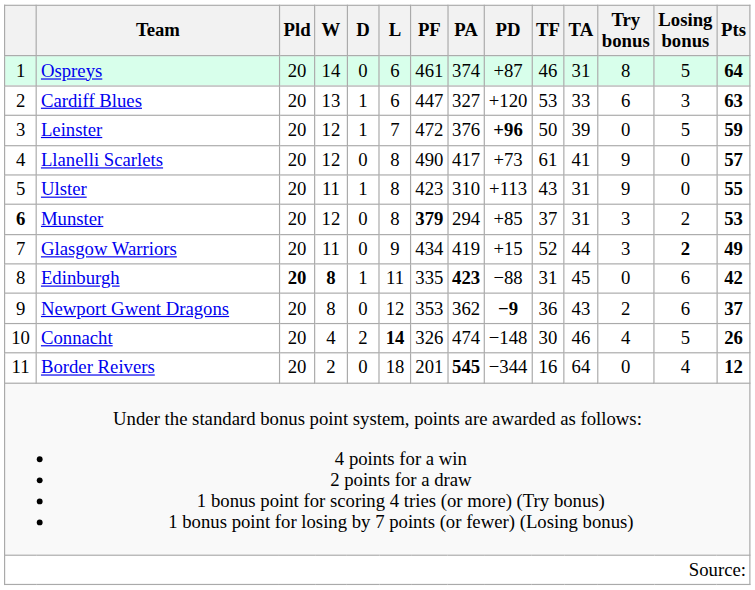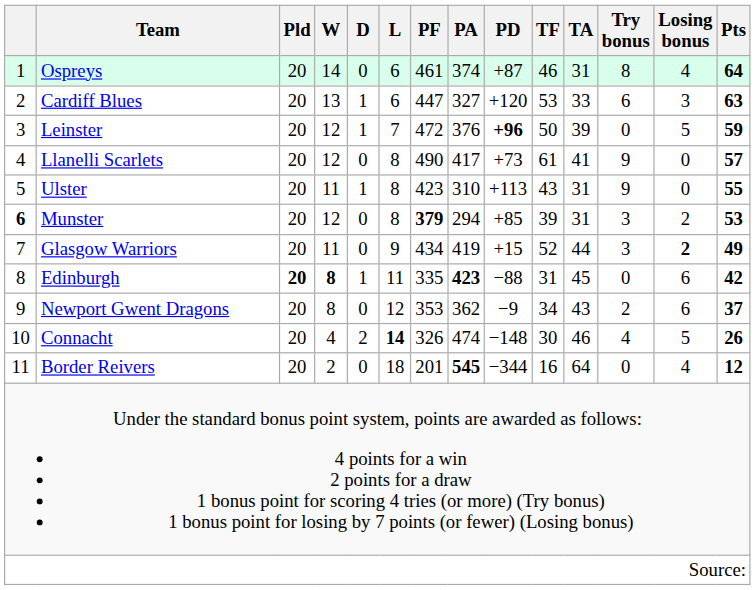 <table class="wikitable" style="float:left; margin-right:15px; text-align: center;">
 <tr>
 <th width="20"></th>
 <th width="200">Team</th>
 <th width="20">Pld</th>
 <th width="20">W</th>
 <th width="20">D</th>
 <th width="20">L</th>
 <th width="20">PF</th>
 <th width="20">PA</th>
 <th width="20">PD</th>
 <th width="20">TF</th>
 <th width="20">TA</th>
 <th width="20">Try bonus</th>
 <th width="20">Losing bonus</th>
 <th width="20">Pts</th>
 </tr>
 <tr bgcolor=#d8ffeb align=center>
 <td>1</td>
 <td align=left> <a href='#'>Ospreys</a></td>
 <td>20</td>
 <td>14</td>
 <td>0</td>
 <td>6</td>
 <td>461</td>
 <td>374</td>
 <td>+87</td>
 <td>46</td>
 <td>31</td>
 <td>8</td>
-<td>5</td>
+<td>4</td>
 <td><strong>64</strong></td>
 </tr>
 <tr bgcolor=#ffffff align=center>
 <td>2</td>
 <td align=left> <a href='#'>Cardiff Blues</a></td>
 <td>20</td>
 <td>13</td>
 <td>1</td>
 <td>6</td>
 <td>447</td>
 <td>327</td>
 <td>+120</td>
 <td>53</td>
 <td>33</td>
 <td>6</td>
 <td>3</td>
 <td><strong>63</strong></td>
 </tr>
 <tr bgcolor=#ffffff align=center>
 <td>3</td>
 <td align=left> <a href='#'>Leinster</a></td>
 <td>20</td>
 <td>12</td>
 <td>1</td>
 <td>7</td>
 <td>472</td>
 <td>376</td>
 <td><strong>+96</strong></td>
 <td>50</td>
 <td>39</td>
 <td>0</td>
 <td>5</td>
 <td><strong>59</strong></td>
 </tr>
 <tr bgcolor=#ffffff align=center>
 <td>4</td>
 <td align=left> <a href='#'>Llanelli Scarlets</a></td>
 <td>20</td>
 <td>12</td>
 <td>0</td>
 <td>8</td>
 <td>490</td>
 <td>417</td>
 <td>+73</td>
 <td>61</td>
 <td>41</td>
 <td>9</td>
 <td>0</td>
 <td><strong>57</strong></td>
 </tr>
 <tr bgcolor=#ffffff align=center>
 <td>5</td>
 <td align=left> <a href='#'>Ulster</a></td>
 <td>20</td>
 <td>11</td>
 <td>1</td>
 <td>8</td>
 <td>423</td>
 <td>310</td>
 <td>+113</td>
 <td>43</td>
 <td>31</td>
 <td>9</td>
 <td>0</td>
 <td><strong>55</strong></td>
 </tr>
 <tr bgcolor=#ffffff align=center>
 <td><strong>6</strong></td>
 <td align=left> <a href='#'>Munster</a></td>
 <td>20</td>
 <td>12</td>
 <td>0</td>
 <td>8</td>
 <td><strong>379</strong></td>
 <td>294</td>
 <td>+85</td>
-<td>37</td>
+<td>39</td>
 <td>31</td>
 <td>3</td>
 <td>2</td>
 <td><strong>53</strong></td>
 </tr>
 <tr bgcolor=#ffffff align=center>
 <td>7</td>
 <td align=left> <a href='#'>Glasgow Warriors</a></td>
 <td>20</td>
 <td>11</td>
 <td>0</td>
 <td>9</td>
 <td>434</td>
 <td>419</td>
 <td>+15</td>
 <td>52</td>
 <td>44</td>
 <td>3</td>
 <td><strong>2</strong></td>
 <td><strong>49</strong></td>
 </tr>
 <tr bgcolor=#ffffff align=center>
 <td>8</td>
 <td align=left> <a href='#'>Edinburgh</a></td>
 <td><strong>20</strong></td>
 <td><strong>8</strong></td>
 <td>1</td>
 <td>11</td>
 <td>335</td>
 <td><strong>423</strong></td>
 <td>−88</td>
 <td>31</td>
 <td>45</td>
 <td>0</td>
 <td>6</td>
 <td><strong>42</strong></td>
 </tr>
 <tr bgcolor=#ffffff align=center>
 <td>9</td>
 <td align=left> <a href='#'>Newport Gwent Dragons</a></td>
 <td>20</td>
 <td>8</td>
 <td>0</td>
 <td>12</td>
 <td>353</td>
 <td>362</td>
-<td><strong>−9</strong></td>
-<td>36</td>
+<td>−9</td>
+<td>34</td>
 <td>43</td>
 <td>2</td>
 <td>6</td>
 <td><strong>37</strong></td>
 </tr>
 <tr bgcolor=#ffffff align=center>
 <td>10</td>
 <td align=left> <a href='#'>Connacht</a></td>
 <td>20</td>
 <td>4</td>
 <td>2</td>
 <td><strong>14</strong></td>
 <td>326</td>
 <td>474</td>
 <td>−148</td>
 <td>30</td>
 <td>46</td>
 <td>4</td>
 <td>5</td>
 <td><strong>26</strong></td>
 </tr>
 <tr bgcolor=#ffffff align=center>
 <td>11</td>
 <td align=left> <a href='#'>Border Reivers</a></td>
 <td>20</td>
 <td>2</td>
 <td>0</td>
 <td>18</td>
 <td>201</td>
 <td><strong>545</strong></td>
 <td>−344</td>
 <td>16</td>
 <td>64</td>
 <td>0</td>
 <td>4</td>
 <td><strong>12</strong></td>
 </tr>
 <tr>
 <td colspan="14"><br>Under the standard bonus point system, points are awarded as follows:<ul><li>4 points for a win</li><li>2 points for a draw</li><li>1 bonus point for scoring 4 tries (or more) (Try bonus)</li><li>1 bonus point for losing by 7 points (or fewer) (Losing bonus)</li></ul></td>
 </tr>
 <tr>
 <td colspan="14" style="text-align:right; background:#fff;" cellpadding="0" cellspacing="0">Source:  </td>
 </tr>
 </table>
